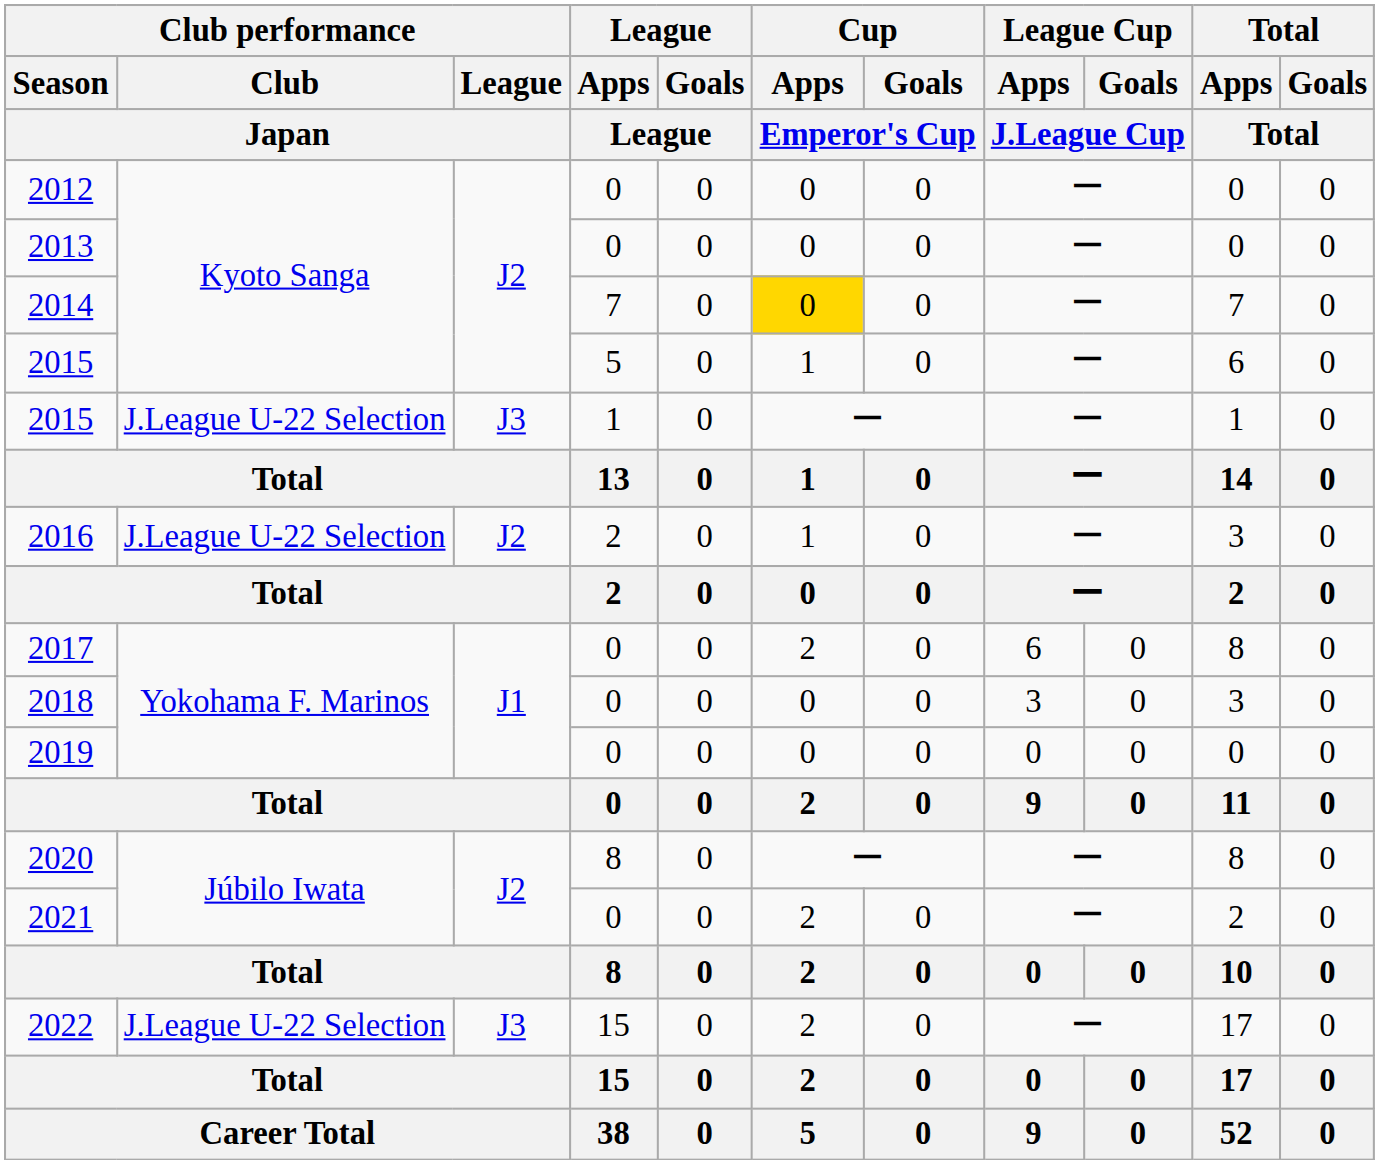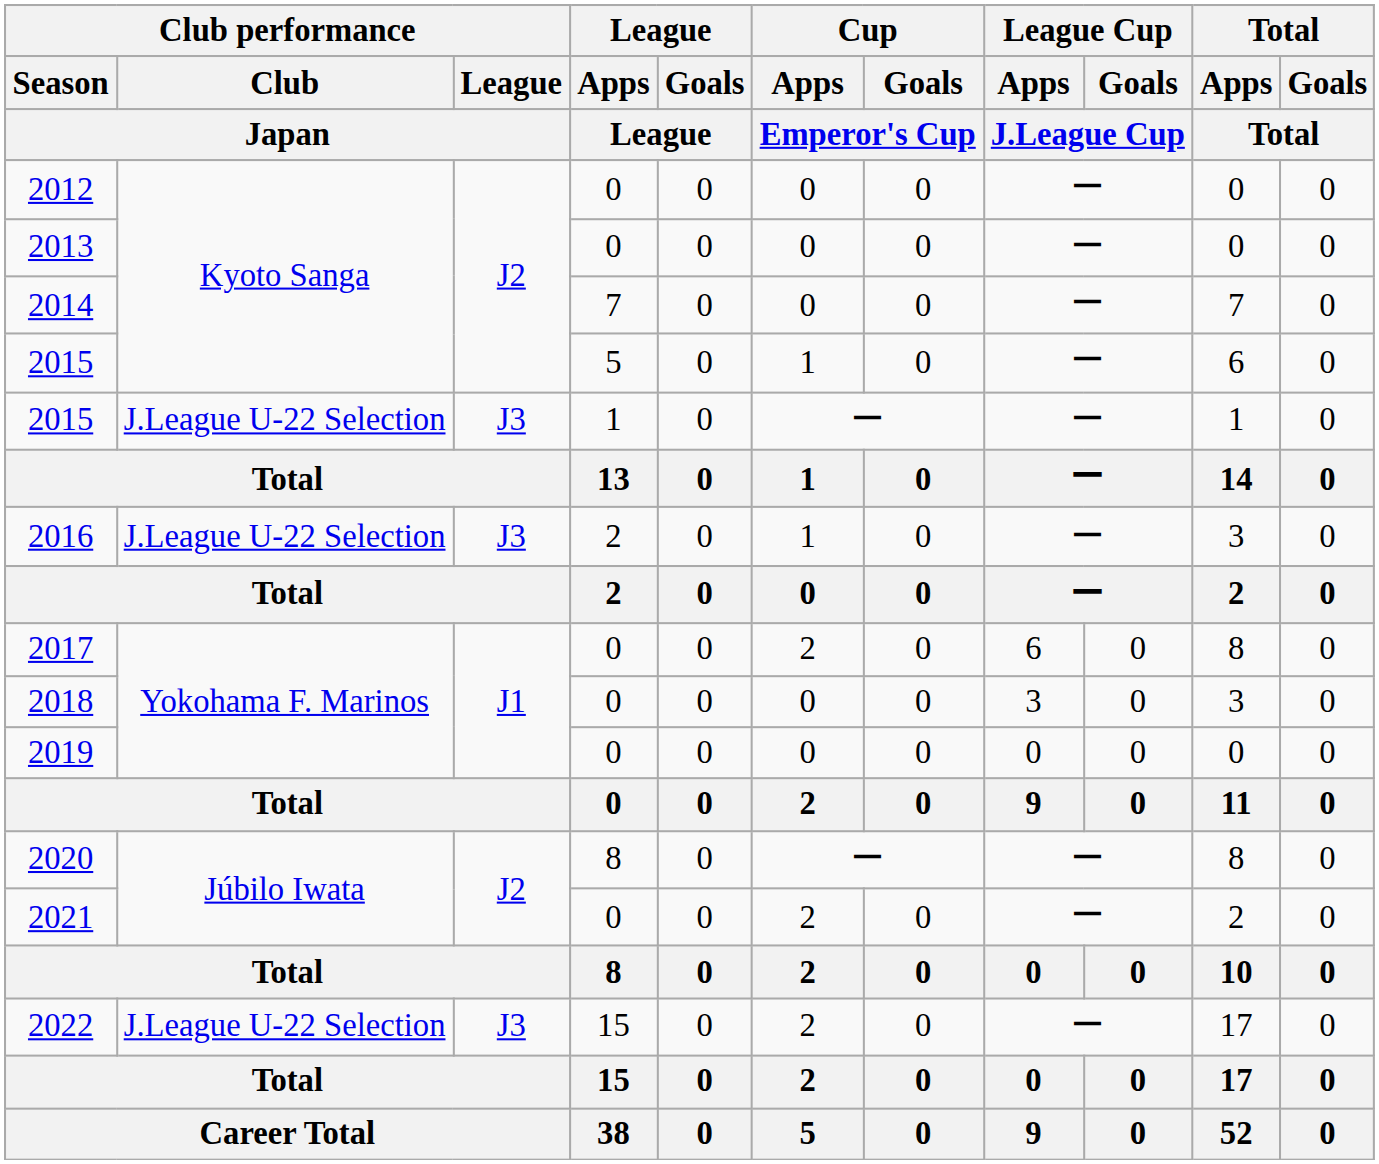 <table class="wikitable" style="text-align:center;">
 <tr>
 <th colspan=3>Club performance</th>
 <th colspan=2>League</th>
 <th colspan=2>Cup</th>
 <th colspan=2>League Cup</th>
 <th colspan=2>Total</th>
 </tr>
 <tr>
 <th>Season</th>
 <th>Club</th>
 <th>League</th>
 <th>Apps</th>
 <th>Goals</th>
 <th>Apps</th>
 <th>Goals</th>
 <th>Apps</th>
 <th>Goals</th>
 <th>Apps</th>
 <th>Goals</th>
 </tr>
 <tr>
 <th colspan=3>Japan</th>
 <th colspan=2>League</th>
 <th colspan=2><a href='#'>Emperor's Cup</a></th>
 <th colspan=2><a href='#'>J.League Cup</a></th>
 <th colspan=2>Total</th>
 </tr>
 <tr>
 <td><a href='#'>2012</a></td>
 <td rowspan="4"><a href='#'>Kyoto Sanga</a></td>
 <td rowspan="4"><a href='#'>J2</a></td>
 <td>0</td>
 <td>0</td>
 <td>0</td>
 <td>0</td>
 <td colspan="2">ー</td>
 <td>0</td>
 <td>0</td>
 </tr>
 <tr>
 <td><a href='#'>2013</a></td>
 <td>0</td>
 <td>0</td>
 <td>0</td>
 <td>0</td>
 <td colspan="2">ー</td>
 <td>0</td>
 <td>0</td>
 </tr>
 <tr>
 <td><a href='#'>2014</a></td>
 <td>7</td>
 <td>0</td>
-<td style="background: gold;">0</td>
+<td>0</td>
 <td>0</td>
 <td colspan="2">ー</td>
 <td>7</td>
 <td>0</td>
 </tr>
 <tr>
 <td><a href='#'>2015</a></td>
 <td>5</td>
 <td>0</td>
 <td>1</td>
 <td>0</td>
 <td colspan="2">ー</td>
 <td>6</td>
 <td>0</td>
 </tr>
 <tr>
 <td><a href='#'>2015</a></td>
 <td><a href='#'>J.League U-22 Selection</a></td>
 <td><a href='#'>J3</a></td>
 <td>1</td>
 <td>0</td>
 <td colspan="2">ー</td>
 <td colspan="2">ー</td>
 <td>1</td>
 <td>0</td>
 </tr>
 <tr>
 <th colspan="3">Total</th>
 <th>13</th>
 <th>0</th>
 <th>1</th>
 <th>0</th>
 <th colspan="2">ー</th>
 <th>14</th>
 <th>0</th>
 </tr>
 <tr>
 <td><a href='#'>2016</a></td>
 <td><a href='#'>J.League U-22 Selection</a></td>
-<td><a href='#'>J2</a></td>
+<td><a href='#'>J3</a></td>
 <td>2</td>
 <td>0</td>
 <td>1</td>
 <td>0</td>
 <td colspan="2">ー</td>
 <td>3</td>
 <td>0</td>
 </tr>
 <tr>
 <th colspan=3>Total</th>
 <th>2</th>
 <th>0</th>
 <th>0</th>
 <th>0</th>
 <th colspan="2">ー</th>
 <th>2</th>
 <th>0</th>
 </tr>
 <tr>
 <td><a href='#'>2017</a></td>
 <td rowspan="3"><a href='#'>Yokohama F. Marinos</a></td>
 <td rowspan="3"><a href='#'>J1</a></td>
 <td>0</td>
 <td>0</td>
 <td>2</td>
 <td>0</td>
 <td>6</td>
 <td>0</td>
 <td>8</td>
 <td>0</td>
 </tr>
 <tr>
 <td><a href='#'>2018</a></td>
 <td>0</td>
 <td>0</td>
 <td>0</td>
 <td>0</td>
 <td>3</td>
 <td>0</td>
 <td>3</td>
 <td>0</td>
 </tr>
 <tr>
 <td><a href='#'>2019</a></td>
 <td>0</td>
 <td>0</td>
 <td>0</td>
 <td>0</td>
 <td>0</td>
 <td>0</td>
 <td>0</td>
 <td>0</td>
 </tr>
 <tr>
 <th colspan=3>Total</th>
 <th>0</th>
 <th>0</th>
 <th>2</th>
 <th>0</th>
 <th>9</th>
 <th>0</th>
 <th>11</th>
 <th>0</th>
 </tr>
 <tr>
 <td><a href='#'>2020</a></td>
 <td rowspan="2"><a href='#'>Júbilo Iwata</a></td>
 <td rowspan="2"><a href='#'>J2</a></td>
 <td>8</td>
 <td>0</td>
 <td colspan="2">ー</td>
 <td colspan="2">ー</td>
 <td>8</td>
 <td>0</td>
 </tr>
 <tr>
 <td><a href='#'>2021</a></td>
 <td>0</td>
 <td>0</td>
 <td>2</td>
 <td>0</td>
 <td colspan="2">ー</td>
 <td>2</td>
 <td>0</td>
 </tr>
 <tr>
 <th colspan="3">Total</th>
 <th>8</th>
 <th>0</th>
 <th>2</th>
 <th>0</th>
 <th>0</th>
 <th>0</th>
 <th>10</th>
 <th>0</th>
 </tr>
 <tr>
 <td><a href='#'>2022</a></td>
 <td><a href='#'>J.League U-22 Selection</a></td>
 <td><a href='#'>J3</a></td>
 <td>15</td>
 <td>0</td>
 <td>2</td>
 <td>0</td>
 <td colspan="2">ー</td>
 <td>17</td>
 <td>0</td>
 </tr>
 <tr>
 <th colspan="3">Total</th>
 <th>15</th>
 <th>0</th>
 <th>2</th>
 <th>0</th>
 <th>0</th>
 <th>0</th>
 <th>17</th>
 <th>0</th>
 </tr>
 <tr>
 <th colspan="3">Career Total</th>
 <th>38</th>
 <th>0</th>
 <th>5</th>
 <th>0</th>
 <th>9</th>
 <th>0</th>
 <th>52</th>
 <th>0</th>
 </tr>
 </table>
